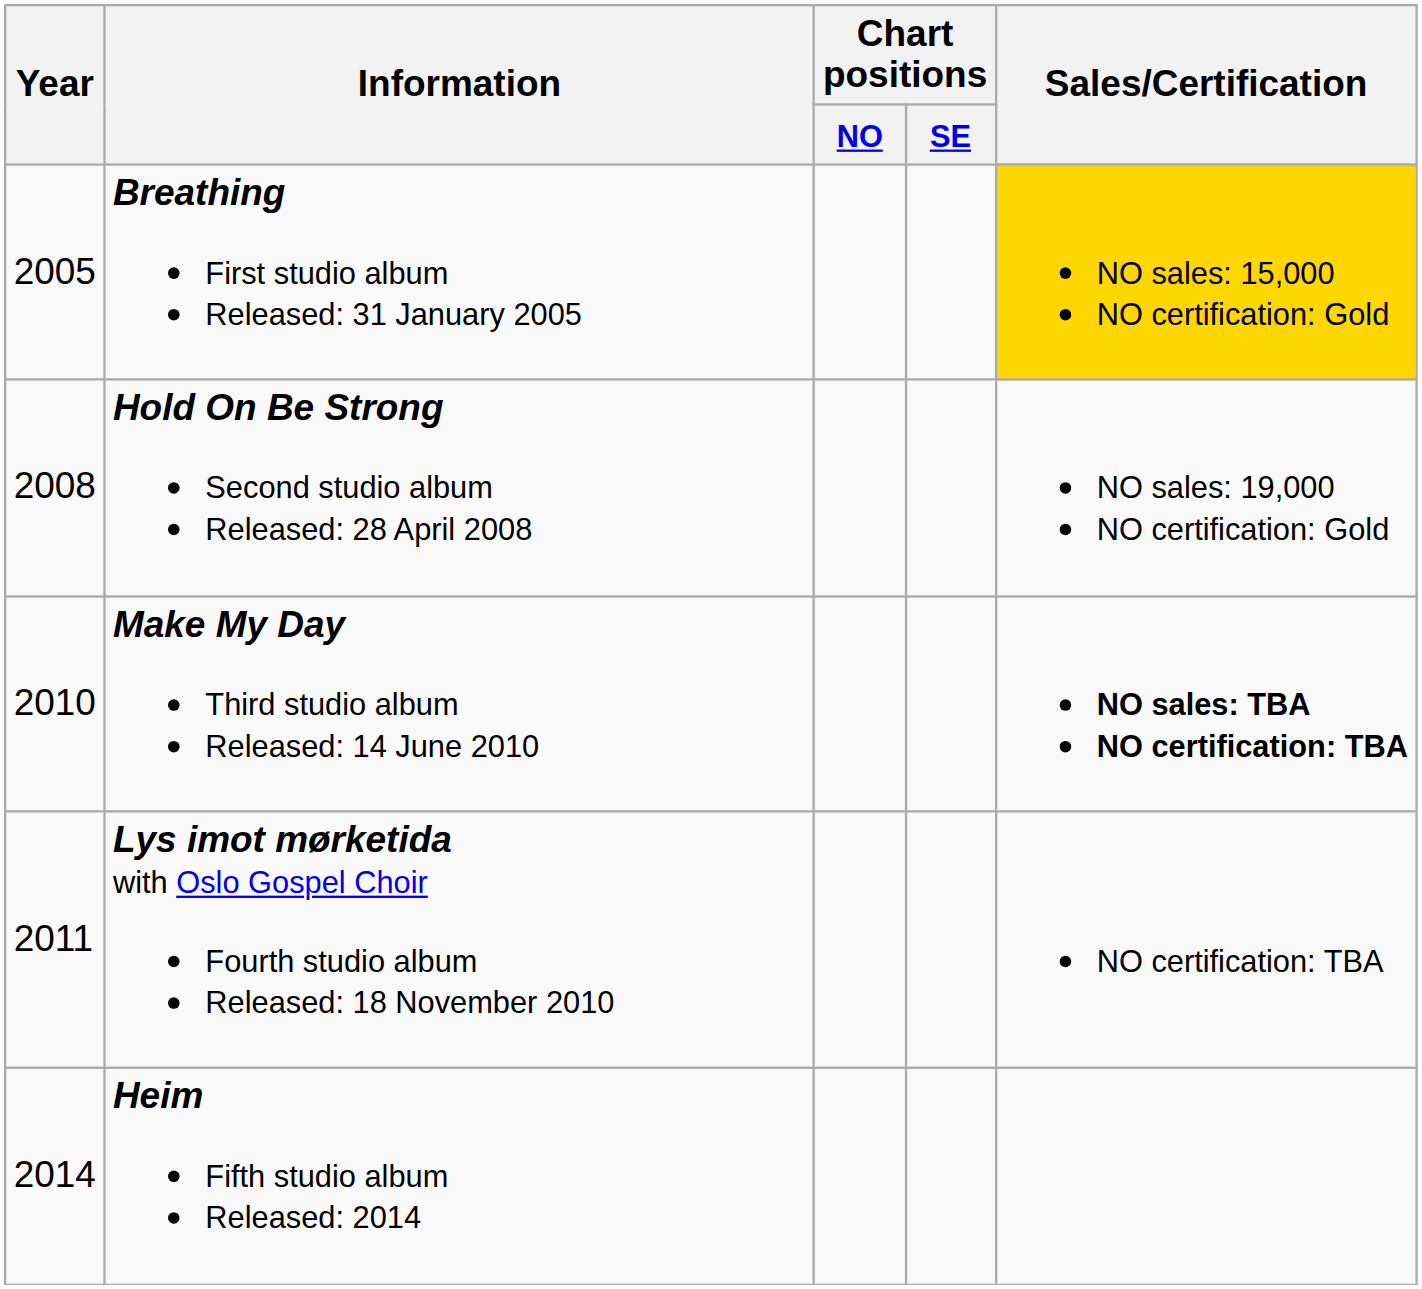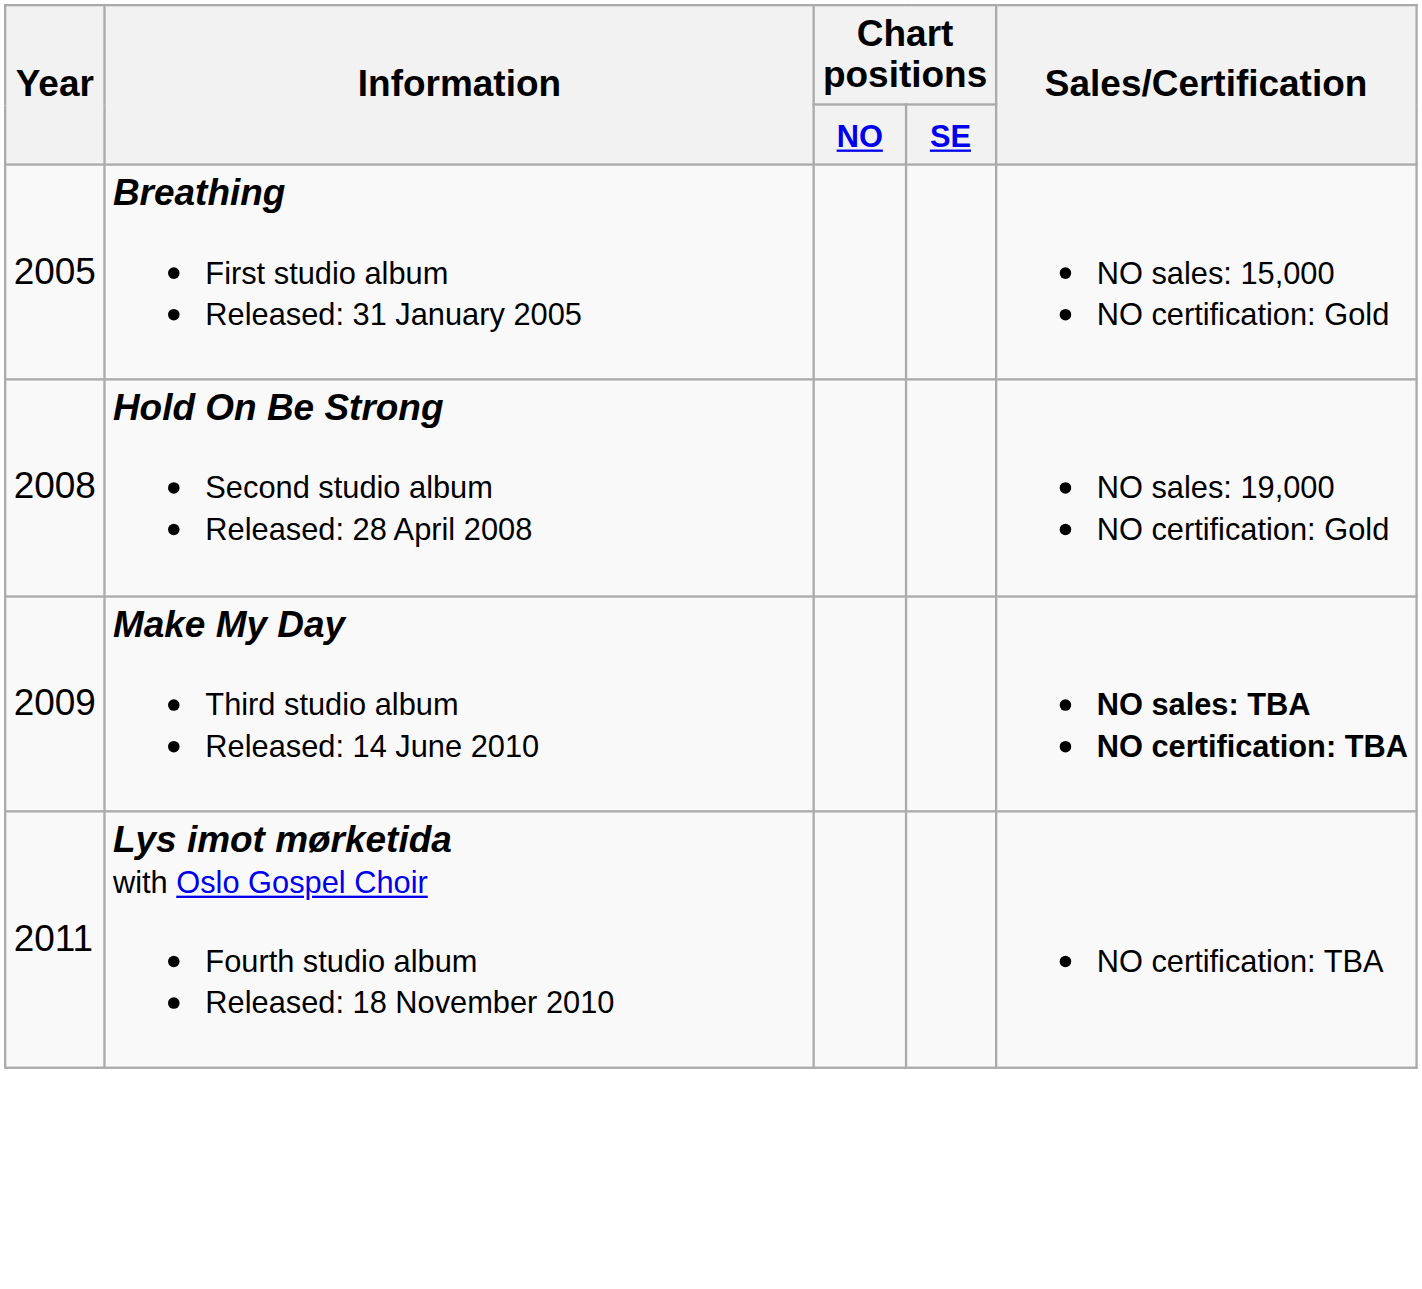 <table class="wikitable">
 <tr>
 <th align="center" rowspan="2">Year</th>
 <th align="center" rowspan="2" width="100">Information</th>
 <th align="center" colspan="2">Chart positions</th>
 <th align="center" rowspan="2">Sales/Certification</th>
 </tr>
 <tr>
 <th width="25"><small><a href='#'>NO</a></small></th>
 <th width="25"><small><a href='#'>SE</a></small></th>
 </tr>
 <tr>
 <td>2005</td>
 <td><strong><em>Breathing</em></strong><br><ul><li><small>First studio album</small></li><li><small>Released: 31 January 2005</small></li></ul></td>
 <td></td>
 <td></td>
-<td align="left" style="background: gold;"><br><ul><li><small>NO sales: 15,000 </small></li><li><small>NO certification: Gold </small></li></ul></td>
+<td align="left"><br><ul><li><small>NO sales: 15,000 </small></li><li><small>NO certification: Gold </small></li></ul></td>
 </tr>
 <tr>
 <td>2008</td>
 <td width=300 align="left"><strong><em>Hold On Be Strong</em></strong><br><ul><li><small>Second studio album</small></li><li><small>Released: 28 April 2008</small></li></ul></td>
 <td></td>
 <td></td>
 <td align="left"><br><ul><li><small>NO sales: 19,000 </small></li><li><small>NO certification: Gold </small></li></ul></td>
 </tr>
 <tr>
-<td>2010</td>
+<td>2009</td>
 <td width=300 align="left"><strong><em>Make My Day</em></strong><br><ul><li><small>Third studio album</small></li><li><small>Released: 14 June 2010</small></li></ul></td>
 <td></td>
 <td></td>
 <td align="left"><strong><br><ul><li><small>NO sales: TBA </small></li><li><small>NO certification: TBA</small></li></ul></strong></td>
 </tr>
 <tr>
 <td>2011</td>
 <td width=300 align="left"><strong><em>Lys imot mørketida</em></strong><br><small>with <a href='#'>Oslo Gospel Choir</a></small><br><ul><li><small>Fourth studio album</small></li><li><small>Released: 18 November 2010</small></li></ul></td>
 <td></td>
 <td></td>
 <td align="left"><br><ul><li><small>NO certification: TBA</small></li></ul></td>
 </tr>
-<tr>
-<td>2014</td>
-<td width=300 align="left"><strong><em>Heim</em></strong><br><ul><li><small>Fifth studio album</small></li><li><small>Released: 2014</small></li></ul></td>
-<td></td>
-<td></td>
-<td align="left"></td>
-</tr>
 </table>
